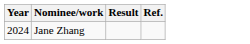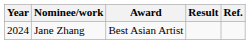 <table class="wikitable">
 <tr>
 <th>Year</th>
 <th>Nominee/work</th>
+<th>Award</th>
 <th><strong>Result</strong></th>
 <th>Ref.</th>
 </tr>
 <tr>
 <td>2024</td>
 <td>Jane Zhang</td>
+<td>Best Asian Artist</td>
 <td></td>
 <td></td>
 </tr>
 </table>
